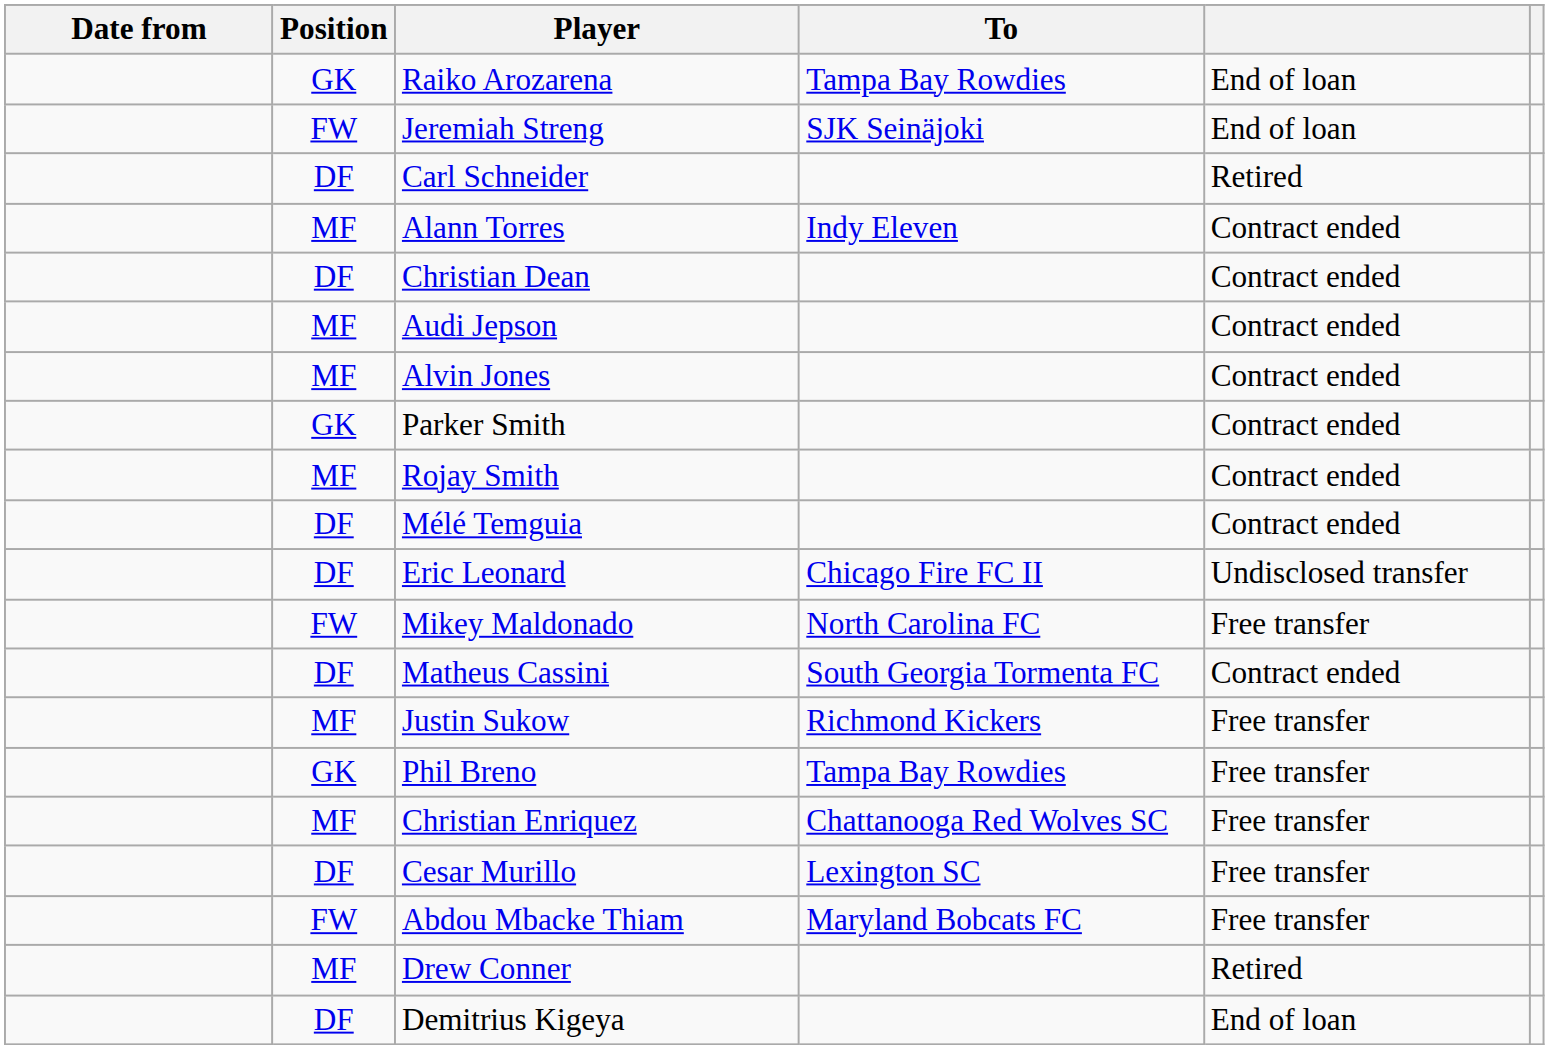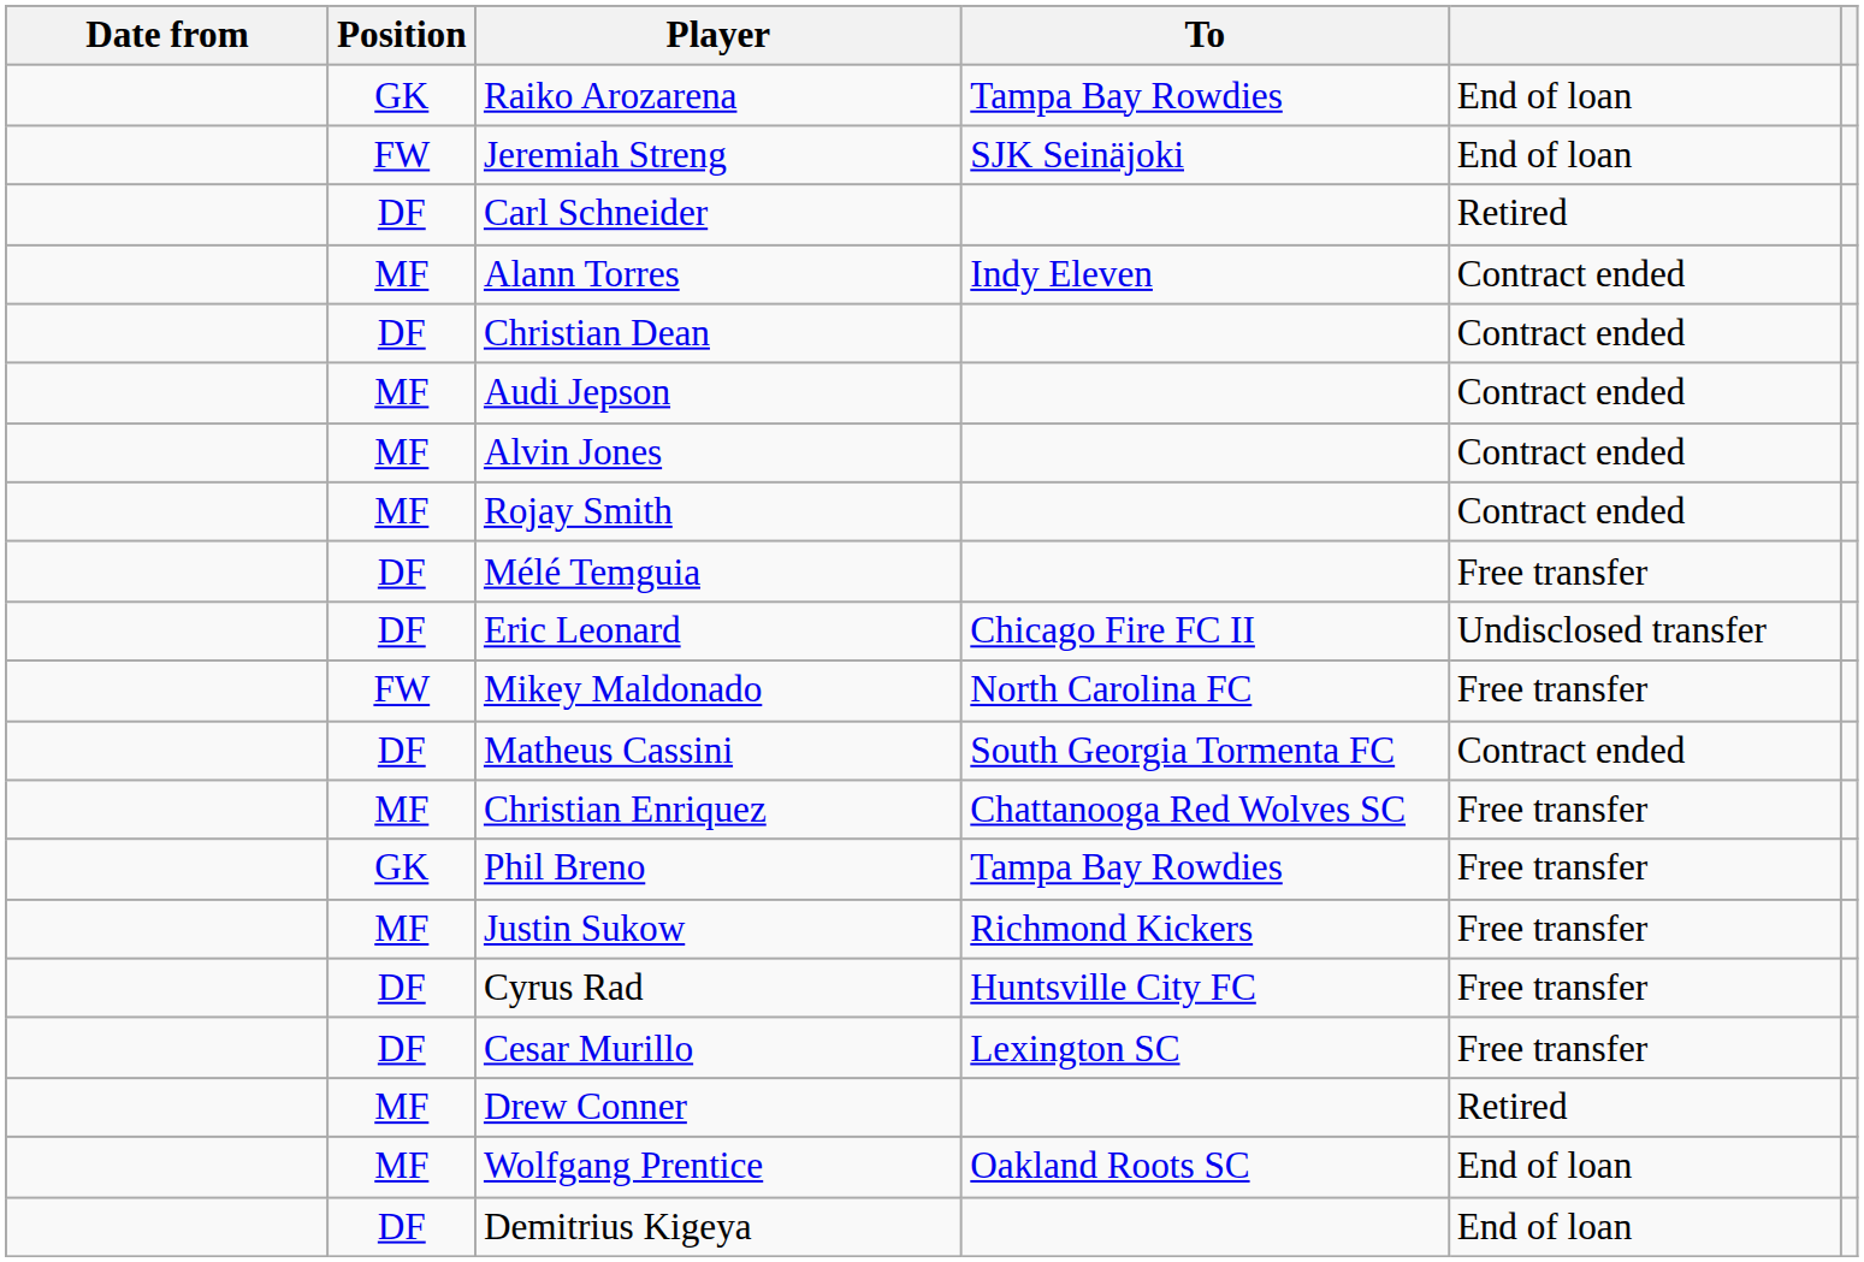 <table class="wikitable">
 <tr>
 <th style="width:130px;">Date from</th>
 <th>Position</th>
 <th style="width:200px;">Player</th>
 <th style="width:200px;">To</th>
 <th style="width:160px;"></th>
 <th></th>
 </tr>
 <tr>
 <td></td>
 <td style="text-align:center;"><a href='#'>GK</a></td>
 <td> <a href='#'>Raiko Arozarena</a></td>
 <td><a href='#'>Tampa Bay Rowdies</a></td>
 <td>End of loan</td>
 <td style="text-align:center;"></td>
 </tr>
 <tr>
 <td></td>
 <td style="text-align:center;"><a href='#'>FW</a></td>
 <td> <a href='#'>Jeremiah Streng</a></td>
 <td> <a href='#'>SJK Seinäjoki</a></td>
 <td>End of loan</td>
 <td style="text-align:center;"></td>
 </tr>
 <tr>
 <td></td>
 <td style="text-align:center;"><a href='#'>DF</a></td>
 <td> <a href='#'>Carl Schneider</a></td>
 <td></td>
 <td>Retired</td>
 <td style="text-align:center;"></td>
 </tr>
 <tr>
 <td></td>
 <td style="text-align:center;"><a href='#'>MF</a></td>
 <td> <a href='#'>Alann Torres</a></td>
 <td><a href='#'>Indy Eleven</a></td>
 <td>Contract ended</td>
 <td style="text-align:center;"></td>
 </tr>
 <tr>
 <td></td>
 <td style="text-align:center;"><a href='#'>DF</a></td>
 <td> <a href='#'>Christian Dean</a></td>
 <td></td>
 <td>Contract ended</td>
 <td style="text-align:center;"></td>
 </tr>
 <tr>
 <td></td>
 <td style="text-align:center;"><a href='#'>MF</a></td>
 <td> <a href='#'>Audi Jepson</a></td>
 <td></td>
 <td>Contract ended</td>
 <td style="text-align:center;"></td>
 </tr>
 <tr>
 <td></td>
 <td style="text-align:center;"><a href='#'>MF</a></td>
 <td> <a href='#'>Alvin Jones</a></td>
 <td></td>
 <td>Contract ended</td>
 <td style="text-align:center;"></td>
 </tr>
 <tr>
 <td></td>
-<td style="text-align:center;"><a href='#'>GK</a></td>
-<td> Parker Smith</td>
-<td></td>
-<td>Contract ended</td>
-<td style="text-align:center;"></td>
-</tr>
-<tr>
-<td></td>
 <td style="text-align:center;"><a href='#'>MF</a></td>
 <td> <a href='#'>Rojay Smith</a></td>
 <td></td>
 <td>Contract ended</td>
 <td style="text-align:center;"></td>
 </tr>
 <tr>
 <td></td>
 <td style="text-align:center;"><a href='#'>DF</a></td>
 <td> <a href='#'>Mélé Temguia</a></td>
 <td></td>
-<td>Contract ended</td>
+<td>Free transfer</td>
 <td style="text-align:center;"></td>
 </tr>
 <tr>
 <td></td>
 <td style="text-align:center;"><a href='#'>DF</a></td>
 <td> <a href='#'>Eric Leonard</a></td>
 <td><a href='#'>Chicago Fire FC II</a></td>
 <td>Undisclosed transfer</td>
 <td style="text-align:center;"></td>
 </tr>
 <tr>
 <td></td>
 <td style="text-align:center;"><a href='#'>FW</a></td>
 <td> <a href='#'>Mikey Maldonado</a></td>
 <td><a href='#'>North Carolina FC</a></td>
 <td>Free transfer</td>
 <td style="text-align:center;"></td>
 </tr>
 <tr>
 <td></td>
 <td style="text-align:center;"><a href='#'>DF</a></td>
 <td> <a href='#'>Matheus Cassini</a></td>
 <td><a href='#'>South Georgia Tormenta FC</a></td>
 <td>Contract ended</td>
 <td style="text-align:center;"></td>
 </tr>
 <tr>
 <td></td>
 <td style="text-align:center;"><a href='#'>MF</a></td>
-<td> <a href='#'>Justin Sukow</a></td>
-<td><a href='#'>Richmond Kickers</a></td>
+<td> <a href='#'>Christian Enriquez</a></td>
+<td><a href='#'>Chattanooga Red Wolves SC</a></td>
 <td>Free transfer</td>
 <td style="text-align:center;"></td>
 </tr>
 <tr>
 <td></td>
 <td style="text-align:center;"><a href='#'>GK</a></td>
 <td> <a href='#'>Phil Breno</a></td>
 <td><a href='#'>Tampa Bay Rowdies</a></td>
 <td>Free transfer</td>
 <td style="text-align:center;"></td>
 </tr>
 <tr>
 <td></td>
 <td style="text-align:center;"><a href='#'>MF</a></td>
-<td> <a href='#'>Christian Enriquez</a></td>
-<td><a href='#'>Chattanooga Red Wolves SC</a></td>
+<td> <a href='#'>Justin Sukow</a></td>
+<td><a href='#'>Richmond Kickers</a></td>
+<td>Free transfer</td>
+<td style="text-align:center;"></td>
+</tr>
+<tr>
+<td></td>
+<td style="text-align:center;"><a href='#'>DF</a></td>
+<td> Cyrus Rad</td>
+<td><a href='#'>Huntsville City FC</a></td>
 <td>Free transfer</td>
 <td style="text-align:center;"></td>
 </tr>
 <tr>
 <td></td>
 <td style="text-align:center;"><a href='#'>DF</a></td>
 <td> <a href='#'>Cesar Murillo</a></td>
 <td><a href='#'>Lexington SC</a></td>
 <td>Free transfer</td>
 <td style="text-align:center;"></td>
 </tr>
 <tr>
 <td></td>
-<td style="text-align:center;"><a href='#'>FW</a></td>
-<td> <a href='#'>Abdou Mbacke Thiam</a></td>
-<td><a href='#'>Maryland Bobcats FC</a></td>
-<td>Free transfer</td>
+<td style="text-align:center;"><a href='#'>MF</a></td>
+<td> <a href='#'>Drew Conner</a></td>
+<td></td>
+<td>Retired</td>
 <td style="text-align:center;"></td>
 </tr>
 <tr>
 <td></td>
 <td style="text-align:center;"><a href='#'>MF</a></td>
-<td> <a href='#'>Drew Conner</a></td>
-<td></td>
-<td>Retired</td>
+<td> <a href='#'>Wolfgang Prentice</a></td>
+<td><a href='#'>Oakland Roots SC</a></td>
+<td>End of loan</td>
 <td style="text-align:center;"></td>
 </tr>
 <tr>
 <td></td>
 <td style="text-align:center;"><a href='#'>DF</a></td>
 <td> Demitrius Kigeya</td>
 <td></td>
 <td>End of loan</td>
 <td style="text-align:center;"></td>
 </tr>
 </table>
